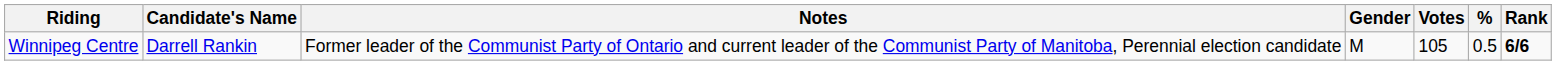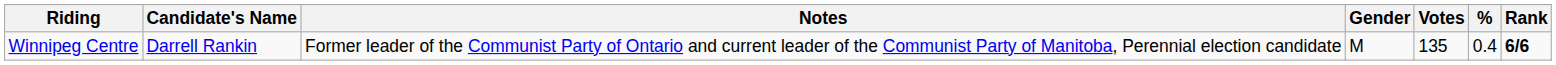 <table class="wikitable">
 <tr>
 <th><strong>Riding</strong></th>
 <th><strong>Candidate's Name</strong></th>
 <th><strong>Notes</strong></th>
 <th>Gender</th>
 <th><strong>Votes</strong></th>
 <th>%</th>
 <th>Rank</th>
 </tr>
 <tr>
 <td><a href='#'>Winnipeg Centre</a></td>
 <td><a href='#'>Darrell Rankin</a></td>
 <td>Former leader of the <a href='#'>Communist Party of Ontario</a> and current leader of the <a href='#'>Communist Party of Manitoba</a>, Perennial election candidate</td>
 <td>M</td>
-<td>105</td>
-<td>0.5</td>
+<td>135</td>
+<td>0.4</td>
 <td><strong>6/6</strong></td>
 </tr>
 </table>
